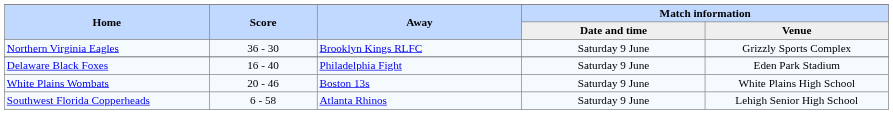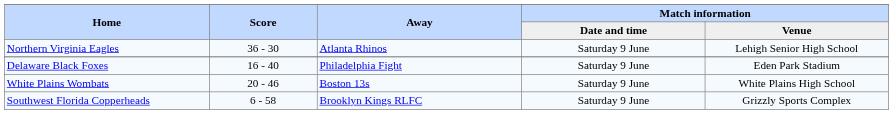 <table border="1" cellpadding="3" cellspacing="0" style="border-collapse:collapse; text-align:center; width:100%;">
 <tr style="background:#c1d8ff;">
 </tr>
 <tr style="background:#c1d8ff;">
 <th rowspan="2" style="width:19%;">Home</th>
 <th rowspan="2" style="width:10%;">Score</th>
 <th rowspan="2" style="width:19%;">Away</th>
 <th colspan=6>Match information</th>
 </tr>
 <tr style="background:#efefef;">
 <th width=17%>Date and time</th>
 <th width=17%>Venue</th>
 </tr>
 <tr style="text-align:center; background:#f5faff;">
 <td align="left"><a href='#'>Northern Virginia Eagles</a></td>
 <td>36 - 30</td>
-<td align="left"><a href='#'>Brooklyn Kings RLFC</a></td>
+<td align="left"><a href='#'>Atlanta Rhinos</a></td>
 <td>Saturday 9 June</td>
-<td>Grizzly Sports Complex</td>
+<td>Lehigh Senior High School</td>
 </tr>
 <tr style="background:#c1d8ff;">
 </tr>
 <tr style="text-align:center; background:#f5faff;">
 <td align="left"><a href='#'>Delaware Black Foxes</a></td>
 <td>16 - 40</td>
 <td align="left"><a href='#'>Philadelphia Fight</a></td>
 <td>Saturday 9 June</td>
 <td>Eden Park Stadium</td>
 </tr>
 <tr style="text-align:center; background:#f5faff;">
 <td align="left"><a href='#'>White Plains Wombats</a></td>
 <td>20 - 46</td>
 <td align="left"><a href='#'>Boston 13s</a></td>
 <td>Saturday 9 June</td>
 <td>White Plains High School</td>
 </tr>
 <tr style="text-align:center; background:#f5faff;">
 <td align="left"><a href='#'>Southwest Florida Copperheads</a></td>
 <td>6 - 58</td>
-<td align="left"><a href='#'>Atlanta Rhinos</a></td>
+<td align="left"><a href='#'>Brooklyn Kings RLFC</a></td>
 <td>Saturday 9 June</td>
-<td>Lehigh Senior High School</td>
+<td>Grizzly Sports Complex</td>
 </tr>
 </table>
